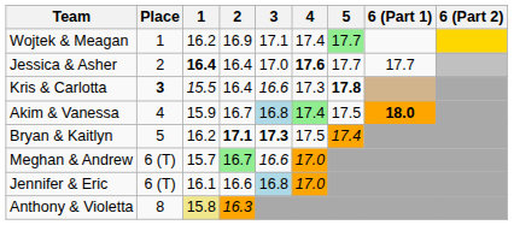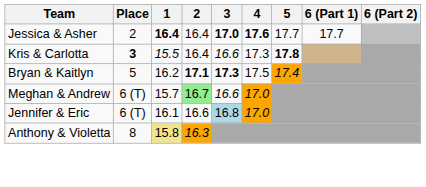 <table class="wikitable sortable" style="text-align:center; margin:auto;">
 <tr>
 <th>Team</th>
 <th>Place</th>
 <th>1</th>
 <th>2</th>
 <th>3</th>
 <th>4</th>
 <th>5</th>
 <th>6 (Part 1)</th>
 <th>6 (Part 2)</th>
 </tr>
 <tr>
-<td align="left">Wojtek & Meagan</td>
-<td>1</td>
-<td>16.2</td>
-<td>16.9</td>
-<td>17.1</td>
-<td>17.4</td>
-<td style="background:lightgreen;">17.7</td>
-<td></td>
-<td style="background:gold;"></td>
-</tr>
-<tr>
 <td align="left">Jessica & Asher</td>
 <td>2</td>
 <td><span><strong>16.4</strong></span></td>
 <td>16.4</td>
-<td>17.0</td>
+<td><strong>17.0</strong></td>
 <td><span><strong>17.6</strong></span></td>
 <td>17.7</td>
 <td>17.7</td>
 <td style="background:silver;"></td>
 </tr>
 <tr>
 <td align="left">Kris & Carlotta</td>
 <td><strong>3</strong></td>
 <td><span><em>15.5</em></span></td>
 <td>16.4</td>
 <td><span><em>16.6</em></span></td>
 <td>17.3</td>
 <td><span><strong>17.8</strong></span></td>
 <td style="background:tan;"></td>
-<td bgcolor=darkgrey colspan=1></td>
-</tr>
-<tr>
-<td align="left">Akim & Vanessa</td>
-<td>4</td>
-<td>15.9</td>
-<td>16.7</td>
-<td style="background:lightblue;">16.8</td>
-<td style="background:lightgreen;">17.4</td>
-<td>17.5</td>
-<td style="background:orange;"><span><strong>18.0</strong></span></td>
 <td bgcolor=darkgrey colspan=1></td>
 </tr>
 <tr>
 <td align="left">Bryan & Kaitlyn</td>
 <td>5</td>
 <td>16.2</td>
 <td><span><strong>17.1</strong></span></td>
 <td><span><strong>17.3</strong></span></td>
 <td>17.5</td>
 <td style="background:orange;"><span><em>17.4</em></span></td>
 <td bgcolor=darkgrey colspan=2></td>
 </tr>
 <tr>
 <td align="left">Meghan & Andrew</td>
 <td>6 (T)</td>
 <td>15.7</td>
 <td style="background:lightgreen;">16.7</td>
 <td><span><em>16.6</em></span></td>
 <td style="background:orange;"><span><em>17.0</em></span></td>
 <td bgcolor=darkgrey colspan=3></td>
 </tr>
 <tr>
 <td align="left">Jennifer & Eric</td>
 <td>6 (T)</td>
 <td>16.1</td>
 <td>16.6</td>
 <td style="background:lightblue;">16.8</td>
 <td style="background:orange;"><span><em>17.0</em></span></td>
 <td bgcolor=darkgrey colspan=3></td>
 </tr>
 <tr>
 <td align="left">Anthony & Violetta</td>
 <td>8</td>
 <td style="background: khaki;">15.8</td>
 <td style="background:orange;"><span><em>16.3</em></span></td>
 <td bgcolor=darkgrey colspan=5></td>
 </tr>
 </table>
